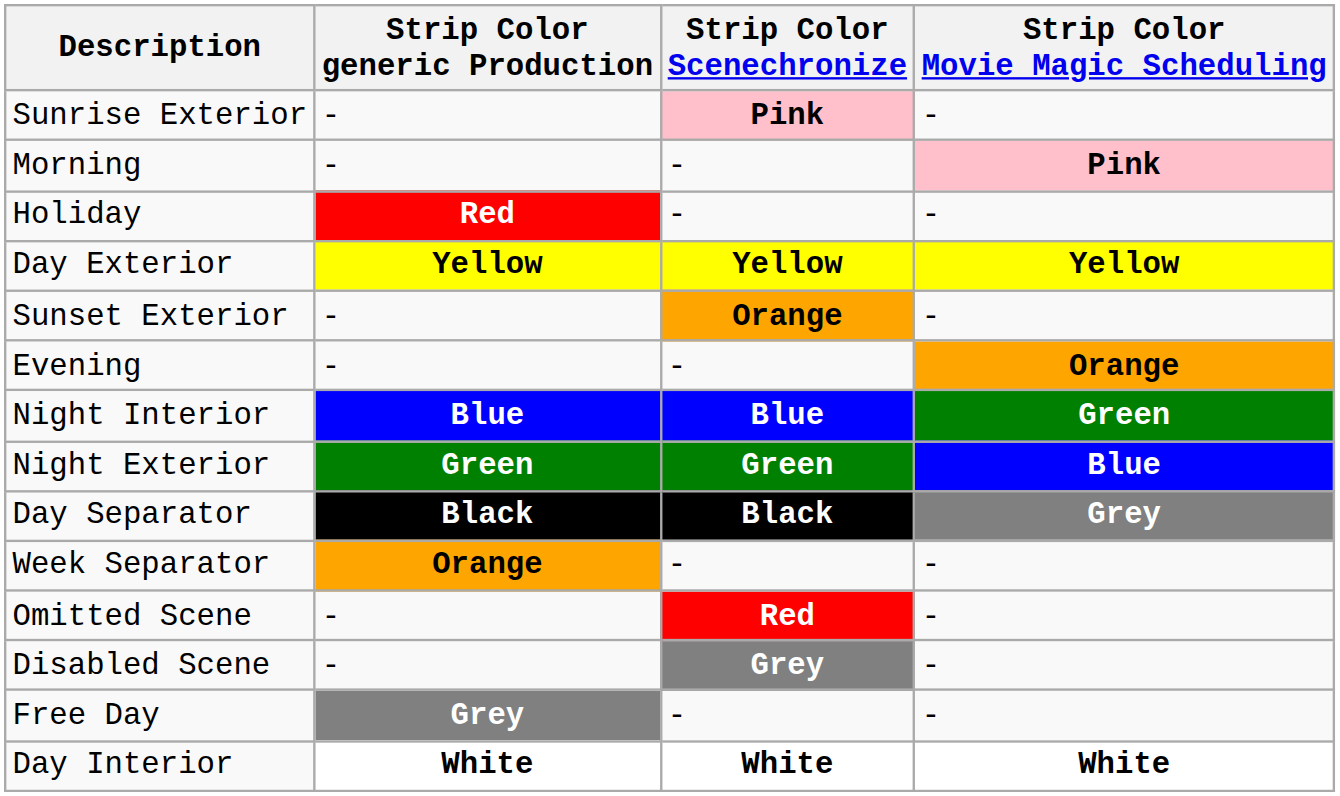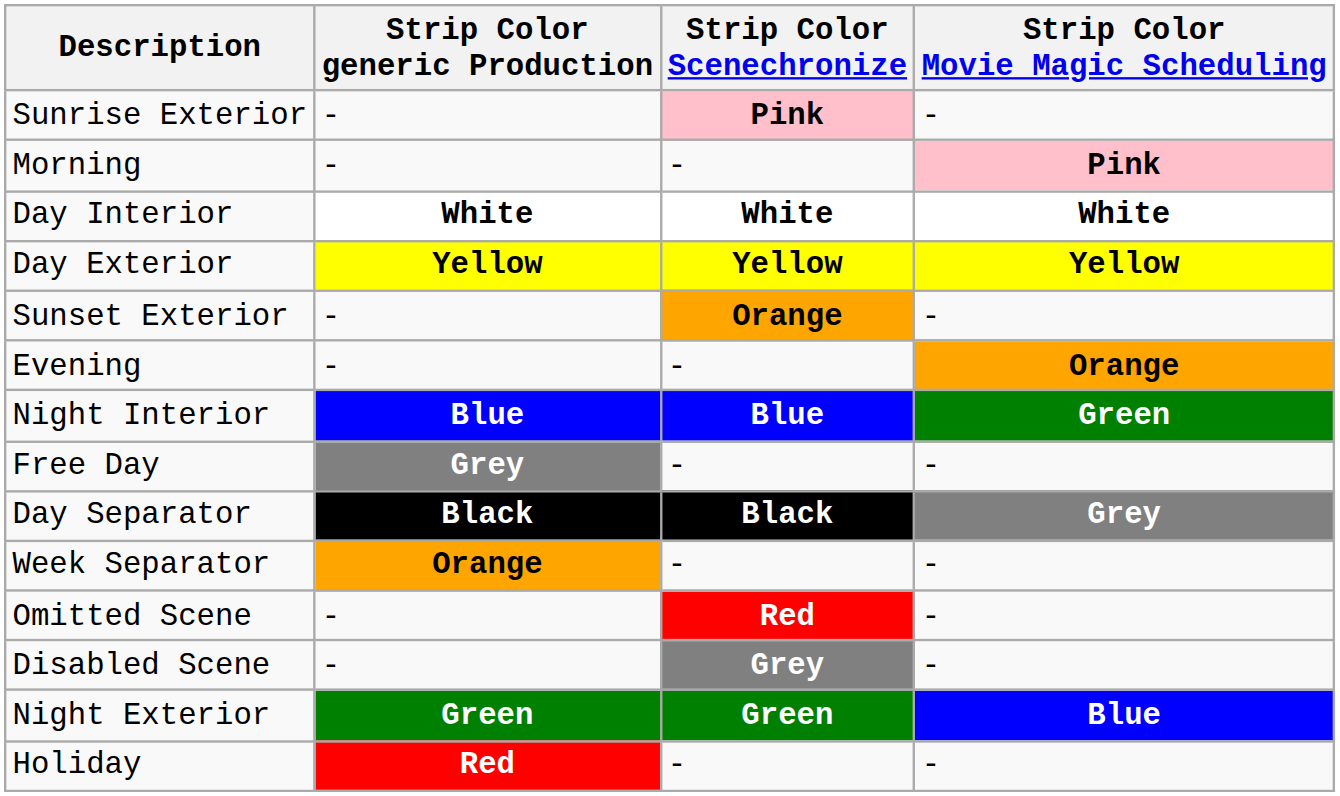 <table class="wikitable">
 <tr>
 <th>Description</th>
 <th>Strip Color<br>generic Production</th>
 <th>Strip Color<br><a href='#'>Scenechronize</a></th>
 <th>Strip Color<br><a href='#'>Movie Magic Scheduling</a></th>
 </tr>
 <tr>
 <td>Sunrise Exterior</td>
 <td>-</td>
 <td style="background: pink; color: black; text-align: center;"><strong>Pink</strong></td>
 <td>-</td>
 </tr>
 <tr>
 <td>Morning</td>
 <td>-</td>
 <td>-</td>
 <td style="background: pink; color: black; text-align: center;"><strong>Pink</strong></td>
 </tr>
 <tr>
-<td>Holiday</td>
-<td style="background: red; color: white; text-align: center;"><strong>Red</strong></td>
-<td>-</td>
-<td>-</td>
+<td>Day Interior</td>
+<td style="background: white; color: black; text-align: center;"><strong>White</strong></td>
+<td style="background: white; color: black; text-align: center;"><strong>White</strong></td>
+<td style="background: white; color: black; text-align: center;"><strong>White</strong></td>
 </tr>
 <tr>
 <td>Day Exterior</td>
 <td style="background: yellow; color: black; text-align: center;"><strong>Yellow</strong></td>
 <td style="background: yellow; color: black; text-align: center;"><strong>Yellow</strong></td>
 <td style="background: yellow; color: black; text-align: center;"><strong>Yellow</strong></td>
 </tr>
 <tr>
 <td>Sunset Exterior</td>
 <td>-</td>
 <td style="background: orange; color: black; text-align: center;"><strong>Orange</strong></td>
 <td>-</td>
 </tr>
 <tr>
 <td>Evening</td>
 <td>-</td>
 <td>-</td>
 <td style="background: orange; color: black; text-align: center;"><strong>Orange</strong></td>
 </tr>
 <tr>
 <td>Night Interior</td>
 <td style="background: blue; color: white; text-align: center;"><strong>Blue</strong></td>
 <td style="background: blue; color: white; text-align: center;"><strong>Blue</strong></td>
 <td style="background: green; color: white; text-align: center;"><strong>Green</strong></td>
 </tr>
 <tr>
-<td>Night Exterior</td>
-<td style="background: green; color: white; text-align: center;"><strong>Green</strong></td>
-<td style="background: green; color: white; text-align: center;"><strong>Green</strong></td>
-<td style="background: blue; color: white; text-align: center;"><strong>Blue</strong></td>
+<td>Free Day</td>
+<td style="background: gray; color: white; text-align: center;"><strong>Grey</strong></td>
+<td>-</td>
+<td>-</td>
 </tr>
 <tr>
 <td>Day Separator</td>
 <td style="background: black; color: white; text-align: center;"><strong>Black</strong></td>
 <td style="background: black; color: white; text-align: center;"><strong>Black</strong></td>
 <td style="background: gray; color: white; text-align: center;"><strong>Grey</strong></td>
 </tr>
 <tr>
 <td>Week Separator</td>
 <td style="background: orange; color: black; text-align: center;"><strong>Orange</strong></td>
 <td>-</td>
 <td>-</td>
 </tr>
 <tr>
 <td>Omitted Scene</td>
 <td>-</td>
 <td style="background: red; color: white; text-align: center;"><strong>Red</strong></td>
 <td>-</td>
 </tr>
 <tr>
 <td>Disabled Scene</td>
 <td>-</td>
 <td style="background: gray; color: white; text-align: center;"><strong>Grey</strong></td>
 <td>-</td>
 </tr>
 <tr>
-<td>Free Day</td>
-<td style="background: gray; color: white; text-align: center;"><strong>Grey</strong></td>
+<td>Night Exterior</td>
+<td style="background: green; color: white; text-align: center;"><strong>Green</strong></td>
+<td style="background: green; color: white; text-align: center;"><strong>Green</strong></td>
+<td style="background: blue; color: white; text-align: center;"><strong>Blue</strong></td>
+</tr>
+<tr>
+<td>Holiday</td>
+<td style="background: red; color: white; text-align: center;"><strong>Red</strong></td>
 <td>-</td>
 <td>-</td>
 </tr>
 <tr>
-<td>Day Interior</td>
-<td style="background: white; color: black; text-align: center;"><strong>White</strong></td>
-<td style="background: white; color: black; text-align: center;"><strong>White</strong></td>
-<td style="background: white; color: black; text-align: center;"><strong>White</strong></td>
-</tr>
-<tr>
 </tr>
 </table>
